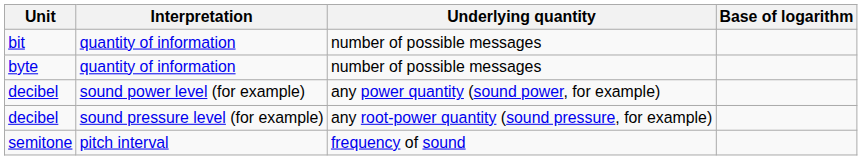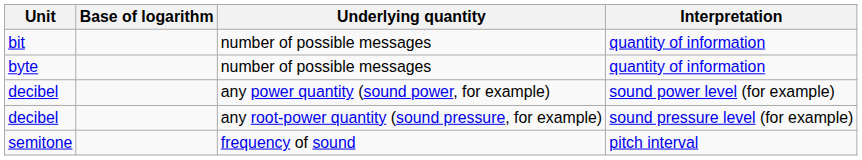 <table class="wikitable">
 <tr>
 <th>Unit</th>
+<th>Base of logarithm</th>
+<th>Underlying quantity</th>
 <th>Interpretation</th>
-<th>Underlying quantity</th>
-<th>Base of logarithm</th>
 </tr>
 <tr>
 <td><a href='#'>bit</a></td>
+<td></td>
+<td>number of possible messages</td>
 <td><a href='#'>quantity of information</a></td>
-<td>number of possible messages</td>
-<td></td>
 </tr>
 <tr>
 <td><a href='#'>byte</a></td>
+<td></td>
+<td>number of possible messages</td>
 <td><a href='#'>quantity of information</a></td>
-<td>number of possible messages</td>
-<td></td>
 </tr>
 <tr>
 <td><a href='#'>decibel</a></td>
+<td></td>
+<td>any <a href='#'>power quantity</a> (<a href='#'>sound power</a>, for example)</td>
 <td><a href='#'>sound power level</a> (for example)</td>
-<td>any <a href='#'>power quantity</a> (<a href='#'>sound power</a>, for example)</td>
-<td></td>
 </tr>
 <tr>
 <td><a href='#'>decibel</a></td>
+<td></td>
+<td>any <a href='#'>root-power quantity</a> (<a href='#'>sound pressure</a>, for example)</td>
 <td><a href='#'>sound pressure level</a> (for example)</td>
-<td>any <a href='#'>root-power quantity</a> (<a href='#'>sound pressure</a>, for example)</td>
-<td></td>
 </tr>
 <tr>
 <td><a href='#'>semitone</a></td>
+<td></td>
+<td><a href='#'>frequency</a> of <a href='#'>sound</a></td>
 <td><a href='#'>pitch interval</a></td>
-<td><a href='#'>frequency</a> of <a href='#'>sound</a></td>
-<td></td>
 </tr>
 </table>
